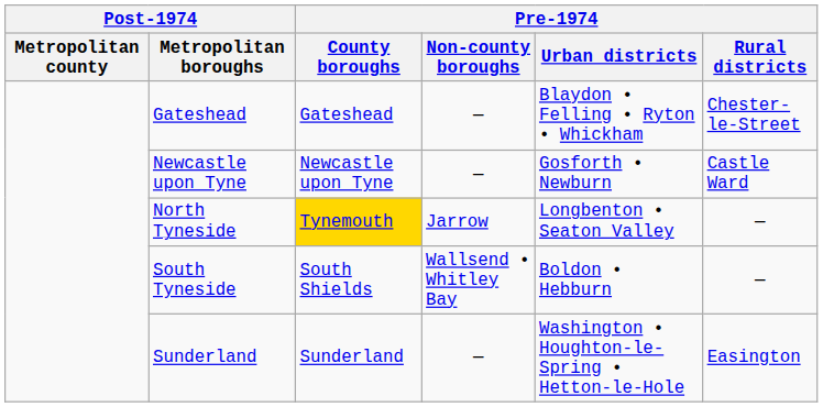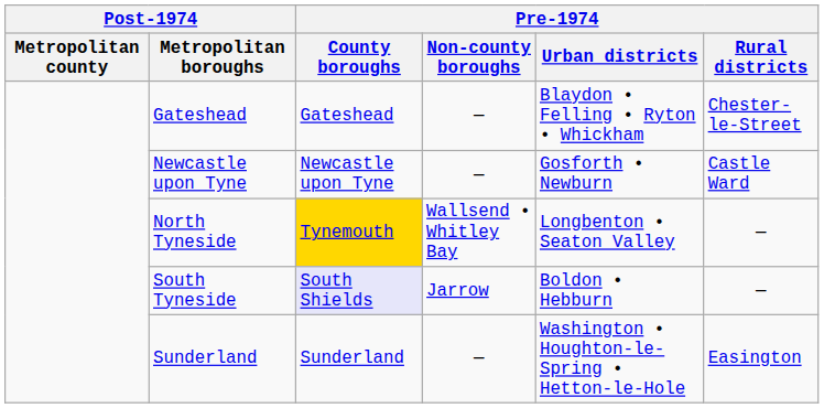 <table class="wikitable" style="border:0px;">
 <tr>
 <th colspan="2"><a href='#'>Post-1974</a></th>
 <th colspan="4"><a href='#'>Pre-1974</a></th>
 </tr>
 <tr>
 <th>Metropolitan county</th>
 <th>Metropolitan boroughs</th>
 <th><a href='#'>County boroughs</a></th>
 <th><a href='#'>Non-county boroughs</a></th>
 <th width=120><a href='#'>Urban districts</a></th>
 <th><a href='#'>Rural districts</a></th>
 </tr>
 <tr>
 <td rowspan=5><br></td>
 <td><a href='#'>Gateshead</a></td>
 <td><a href='#'>Gateshead</a></td>
 <td style="text-align:center;">—</td>
 <td><a href='#'>Blaydon</a> • <a href='#'>Felling</a> • <a href='#'>Ryton</a> • <a href='#'>Whickham</a></td>
 <td><a href='#'>Chester-le-Street</a></td>
 </tr>
 <tr>
 <td><a href='#'>Newcastle upon Tyne</a></td>
 <td><a href='#'>Newcastle upon Tyne</a></td>
 <td style="text-align:center;">—</td>
 <td><a href='#'>Gosforth</a> • <a href='#'>Newburn</a></td>
 <td><a href='#'>Castle Ward</a></td>
 </tr>
 <tr>
 <td><a href='#'>North Tyneside</a></td>
 <td style="background: gold;"><a href='#'>Tynemouth</a></td>
-<td><a href='#'>Jarrow</a></td>
+<td><a href='#'>Wallsend</a> • <a href='#'>Whitley Bay</a></td>
 <td><a href='#'>Longbenton</a> • <a href='#'>Seaton Valley</a></td>
 <td style="text-align:center;">—</td>
 </tr>
 <tr>
 <td><a href='#'>South Tyneside</a></td>
-<td><a href='#'>South Shields</a></td>
-<td><a href='#'>Wallsend</a> • <a href='#'>Whitley Bay</a></td>
+<td style="background: lavender;"><a href='#'>South Shields</a></td>
+<td><a href='#'>Jarrow</a></td>
 <td><a href='#'>Boldon</a> • <a href='#'>Hebburn</a></td>
 <td style="text-align:center;">—</td>
 </tr>
 <tr>
 <td><a href='#'>Sunderland</a></td>
 <td><a href='#'>Sunderland</a></td>
 <td style="text-align:center;">—</td>
 <td><a href='#'>Washington</a> • <a href='#'>Houghton-le-Spring</a> • <a href='#'>Hetton-le-Hole</a></td>
 <td><a href='#'>Easington</a></td>
 </tr>
 </table>
